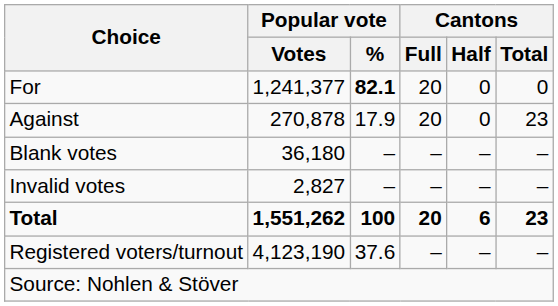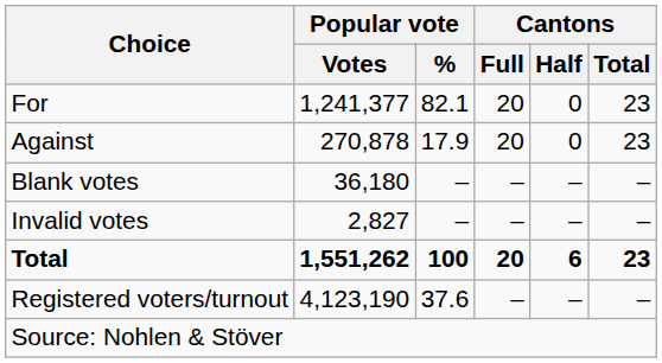 <table class=wikitable style=text-align:right>
 <tr>
 <th rowspan=2>Choice</th>
 <th colspan=2>Popular vote</th>
 <th colspan=3>Cantons</th>
 </tr>
 <tr>
 <th>Votes</th>
 <th>%</th>
 <th>Full</th>
 <th>Half</th>
 <th>Total</th>
 </tr>
 <tr>
 <td align=left>For</td>
 <td>1,241,377</td>
-<td><strong>82.1</strong></td>
+<td>82.1</td>
 <td>20</td>
 <td>0</td>
-<td>0</td>
+<td>23</td>
 </tr>
 <tr>
 <td align=left>Against</td>
 <td>270,878</td>
 <td>17.9</td>
 <td>20</td>
 <td>0</td>
 <td>23</td>
 </tr>
 <tr>
 <td align=left>Blank votes</td>
 <td>36,180</td>
 <td>–</td>
 <td>–</td>
 <td>–</td>
 <td>–</td>
 </tr>
 <tr>
 <td align=left>Invalid votes</td>
 <td>2,827</td>
 <td>–</td>
 <td>–</td>
 <td>–</td>
 <td>–</td>
 </tr>
 <tr>
 <td align=left><strong>Total</strong></td>
 <td><strong>1,551,262</strong></td>
 <td><strong>100</strong></td>
 <td><strong>20</strong></td>
 <td><strong>6</strong></td>
 <td><strong>23</strong></td>
 </tr>
 <tr>
 <td align=left>Registered voters/turnout</td>
 <td>4,123,190</td>
 <td>37.6</td>
 <td>–</td>
 <td>–</td>
 <td>–</td>
 </tr>
 <tr>
 <td align=left colspan=11>Source: Nohlen & Stöver</td>
 </tr>
 </table>
